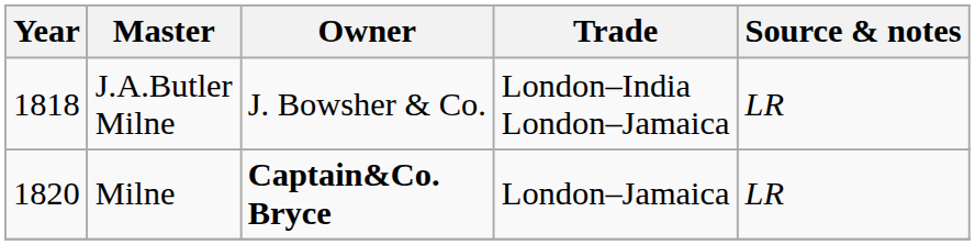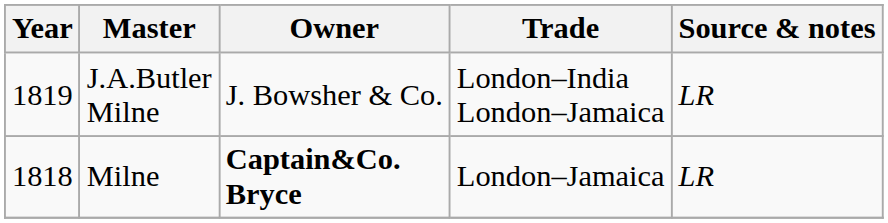 <table class=" wikitable">
 <tr>
 <th>Year</th>
 <th>Master</th>
 <th>Owner</th>
 <th>Trade</th>
 <th>Source & notes</th>
 </tr>
 <tr>
-<td>1818</td>
+<td>1819</td>
 <td>J.A.Butler<br>Milne</td>
 <td>J. Bowsher & Co.</td>
 <td>London–India<br>London–Jamaica</td>
 <td><em>LR</em></td>
 </tr>
 <tr>
-<td>1820</td>
+<td>1818</td>
 <td>Milne</td>
 <td><strong>Captain&Co.<br>Bryce</strong></td>
 <td>London–Jamaica</td>
 <td><em>LR</em></td>
 </tr>
 <tr>
 </tr>
 </table>
